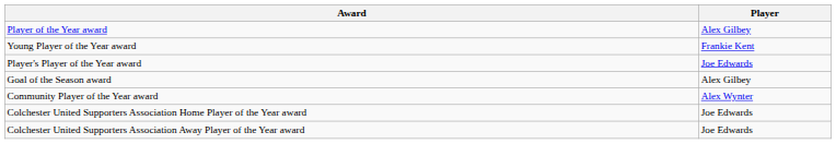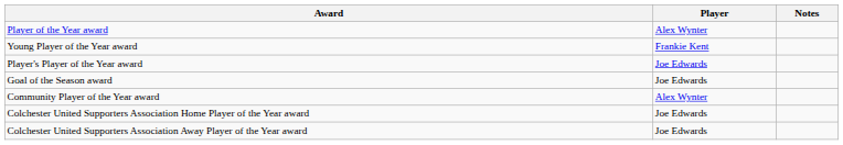 <table width=98% class="wikitable" style="text-align:center; font-size:95%; text-align:left">
 <tr>
 <th>Award</th>
 <th>Player</th>
+<th>Notes</th>
 </tr>
 <tr>
 <td><a href='#'>Player of the Year award</a></td>
-<td> <a href='#'>Alex Gilbey</a></td>
+<td> <a href='#'>Alex Wynter</a></td>
+<td></td>
 </tr>
 <tr>
 <td>Young Player of the Year award</td>
 <td> <a href='#'>Frankie Kent</a></td>
+<td></td>
 </tr>
 <tr>
 <td>Player's Player of the Year award</td>
 <td> <a href='#'>Joe Edwards</a></td>
+<td></td>
 </tr>
 <tr>
 <td>Goal of the Season award</td>
-<td> Alex Gilbey</td>
+<td> Joe Edwards</td>
+<td></td>
 </tr>
 <tr>
 <td>Community Player of the Year award</td>
 <td> <a href='#'>Alex Wynter</a></td>
+<td></td>
 </tr>
 <tr>
 <td>Colchester United Supporters Association Home Player of the Year award</td>
 <td> Joe Edwards</td>
+<td></td>
 </tr>
 <tr>
 <td>Colchester United Supporters Association Away Player of the Year award</td>
 <td> Joe Edwards</td>
+<td></td>
 </tr>
 </table>
